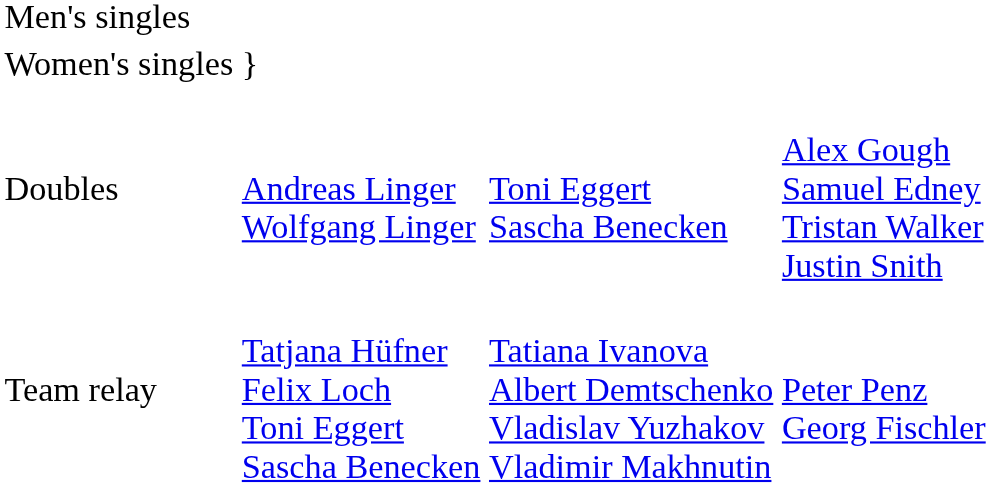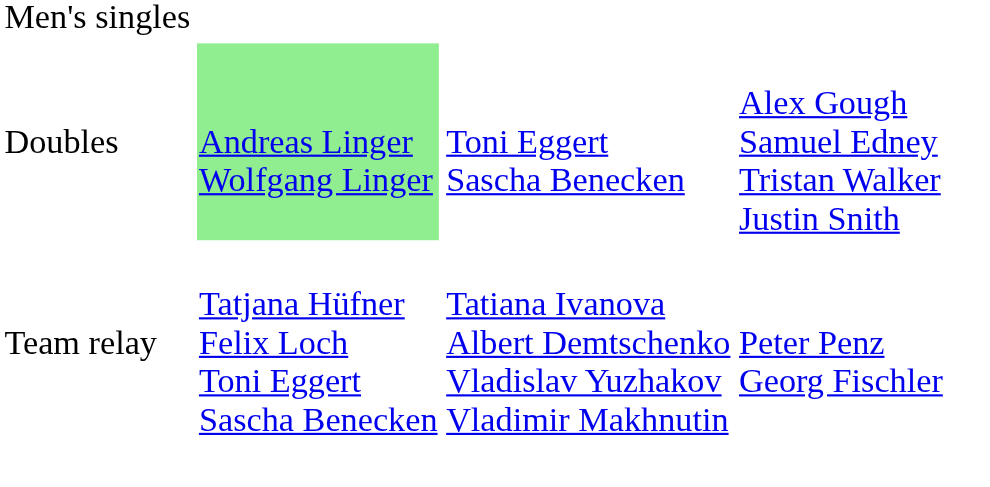 <table>
 <tr>
 <td>Men's singles</td>
 <td></td>
 <td></td>
 <td></td>
 </tr>
 <tr>
-<td>Women's singles</td>
-<td>}</td>
-<td></td>
-<td></td>
-</tr>
-<tr>
 <td>Doubles</td>
-<td><br><a href='#'>Andreas Linger</a><br><a href='#'>Wolfgang Linger</a></td>
+<td style="background: lightgreen;"><br><a href='#'>Andreas Linger</a><br><a href='#'>Wolfgang Linger</a></td>
 <td><br><a href='#'>Toni Eggert</a><br><a href='#'>Sascha Benecken</a></td>
 <td><br><a href='#'>Alex Gough</a><br><a href='#'>Samuel Edney</a><br><a href='#'>Tristan Walker</a><br><a href='#'>Justin Snith</a></td>
 </tr>
 <tr>
 <td>Team relay</td>
 <td><br><a href='#'>Tatjana Hüfner</a><br><a href='#'>Felix Loch</a><br><a href='#'>Toni Eggert</a><br><a href='#'>Sascha Benecken</a></td>
 <td><br><a href='#'>Tatiana Ivanova</a><br><a href='#'>Albert Demtschenko</a><br><a href='#'>Vladislav Yuzhakov</a><br><a href='#'>Vladimir Makhnutin</a></td>
 <td><br><a href='#'>Peter Penz</a><br><a href='#'>Georg Fischler</a></td>
 </tr>
 </table>
